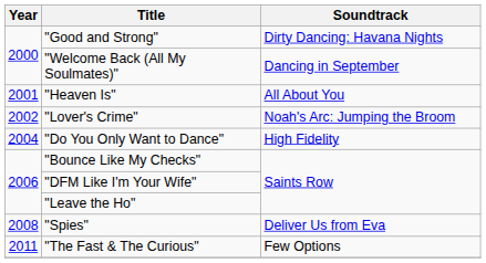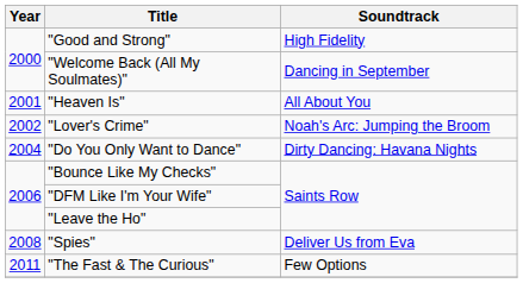 <table class="wikitable">
 <tr>
 <th align="center">Year</th>
 <th align="center" width="250">Title</th>
 <th align="center" width="250">Soundtrack</th>
 </tr>
 <tr>
 <td align="center" rowspan="2"><a href='#'>2000</a></td>
 <td>"Good and Strong"</td>
-<td align="left"><a href='#'>Dirty Dancing: Havana Nights</a></td>
+<td align="left"><a href='#'>High Fidelity</a></td>
 </tr>
 <tr>
 <td>"Welcome Back (All My Soulmates)"</td>
 <td align="left"><a href='#'>Dancing in September</a></td>
 </tr>
 <tr>
 <td align="center" rowspan="1"><a href='#'>2001</a></td>
 <td>"Heaven Is"</td>
 <td align="left"><a href='#'>All About You</a></td>
 </tr>
 <tr>
 <td align="center" rowspan="1"><a href='#'>2002</a></td>
 <td>"Lover's Crime"</td>
 <td align="left"><a href='#'>Noah's Arc: Jumping the Broom</a></td>
 </tr>
 <tr>
 <td align="center" rowspan="1"><a href='#'>2004</a></td>
 <td>"Do You Only Want to Dance"</td>
-<td align="left"><a href='#'>High Fidelity</a></td>
+<td align="left"><a href='#'>Dirty Dancing: Havana Nights</a></td>
 </tr>
 <tr>
 <td align="center" rowspan="3"><a href='#'>2006</a></td>
 <td>"Bounce Like My Checks"</td>
 <td align="left" rowspan="3"><a href='#'>Saints Row</a></td>
 </tr>
 <tr>
 <td>"DFM Like I'm Your Wife"</td>
 </tr>
 <tr>
 <td>"Leave the Ho"</td>
 </tr>
 <tr>
 <td align="center" rowspan="1"><a href='#'>2008</a></td>
 <td>"Spies"</td>
 <td align="left"><a href='#'>Deliver Us from Eva</a></td>
 </tr>
 <tr>
 <td align="center" rowspan="1"><a href='#'>2011</a></td>
 <td>"The Fast & The Curious"</td>
 <td align="left">Few Options</td>
 </tr>
 <tr>
 </tr>
 </table>
